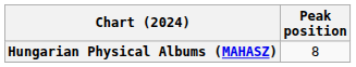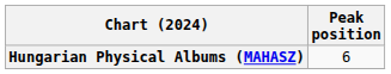 <table class="wikitable plainrowheaders" style="text-align:center">
 <tr>
 <th scope="col">Chart (2024)</th>
 <th scope="col">Peak<br>position</th>
 </tr>
 <tr>
 <th scope="row">Hungarian Physical Albums (<a href='#'>MAHASZ</a>)</th>
-<td>8</td>
+<td>6</td>
 </tr>
 <tr>
 </tr>
 </table>
